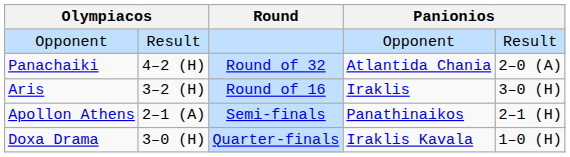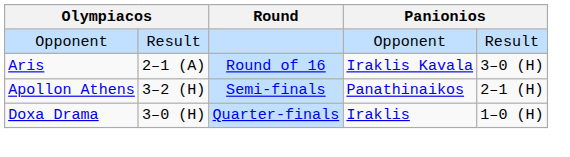 <table class="wikitable" style="text-align:center">
 <tr>
 <th colspan="2">Olympiacos</th>
 <th>Round</th>
 <th colspan="2">Panionios</th>
 </tr>
 <tr style="background:#C1E0FF">
 <td>Opponent</td>
 <td>Result</td>
 <td></td>
 <td>Opponent</td>
 <td>Result</td>
 </tr>
 <tr>
-<td style="text-align:left"><a href='#'>Panachaiki</a></td>
-<td>4–2 (H)</td>
-<td style="background:#C1E0FF"><a href='#'>Round of 32</a></td>
-<td style="text-align:left"><a href='#'>Atlantida Chania</a></td>
-<td>2–0 (A)</td>
-</tr>
-<tr>
 <td style="text-align:left"><a href='#'>Aris</a></td>
-<td>3–2 (H)</td>
+<td>2–1 (A)</td>
 <td style="background:#C1E0FF"><a href='#'>Round of 16</a></td>
-<td style="text-align:left"><a href='#'>Iraklis</a></td>
+<td style="text-align:left"><a href='#'>Iraklis Kavala</a></td>
 <td>3–0 (H)</td>
 </tr>
 <tr>
 <td style="text-align:left"><a href='#'>Apollon Athens</a></td>
-<td>2–1 (A)</td>
+<td>3–2 (H)</td>
 <td style="background:#C1E0FF"><a href='#'>Semi-finals</a></td>
 <td style="text-align:left"><a href='#'>Panathinaikos</a></td>
 <td>2–1 (H)</td>
 </tr>
 <tr>
 <td style="text-align:left"><a href='#'>Doxa Drama</a></td>
 <td>3–0 (H)</td>
 <td style="background:#C1E0FF"><a href='#'>Quarter-finals</a></td>
-<td style="text-align:left"><a href='#'>Iraklis Kavala</a></td>
+<td style="text-align:left"><a href='#'>Iraklis</a></td>
 <td>1–0 (H)</td>
 </tr>
 </table>
